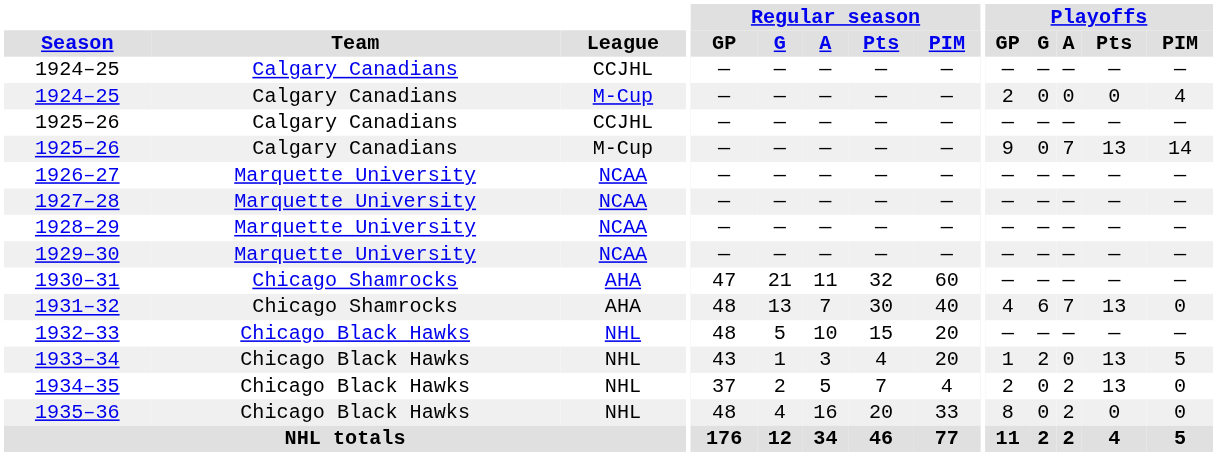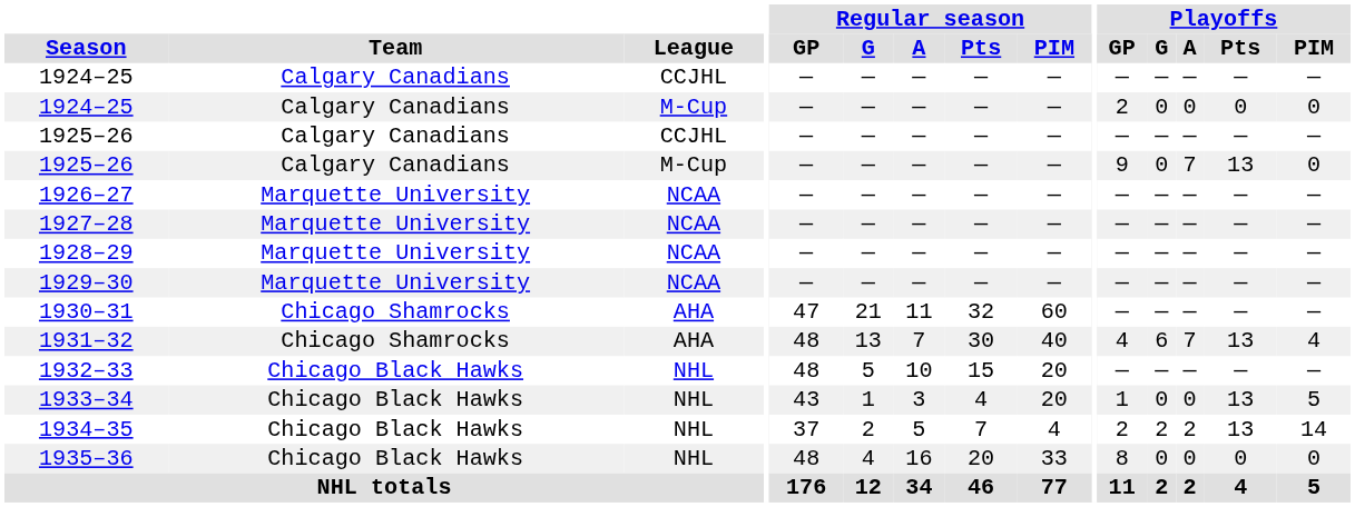 <table border="0" cellpadding="1" cellspacing="0" style="text-align:center; width:60em">
 <tr bgcolor="#e0e0e0">
 <th colspan="3" bgcolor="#ffffff"></th>
 <th rowspan="100" bgcolor="#ffffff"></th>
 <th colspan="5"><a href='#'>Regular season</a></th>
 <th rowspan="100" bgcolor="#ffffff"></th>
 <th colspan="5"><a href='#'>Playoffs</a></th>
 </tr>
 <tr bgcolor="#e0e0e0">
 <th><a href='#'>Season</a></th>
 <th>Team</th>
 <th>League</th>
 <th>GP</th>
 <th><a href='#'>G</a></th>
 <th><a href='#'>A</a></th>
 <th><a href='#'>Pts</a></th>
 <th><a href='#'>PIM</a></th>
 <th>GP</th>
 <th>G</th>
 <th>A</th>
 <th>Pts</th>
 <th>PIM</th>
 </tr>
 <tr>
 <td>1924–25</td>
 <td><a href='#'>Calgary Canadians</a></td>
 <td>CCJHL</td>
 <td>—</td>
 <td>—</td>
 <td>—</td>
 <td>—</td>
 <td>—</td>
 <td>—</td>
 <td>—</td>
 <td>—</td>
 <td>—</td>
 <td>—</td>
 </tr>
 <tr bgcolor="#f0f0f0">
 <td><a href='#'>1924–25</a></td>
 <td>Calgary Canadians</td>
 <td><a href='#'>M-Cup</a></td>
 <td>—</td>
 <td>—</td>
 <td>—</td>
 <td>—</td>
 <td>—</td>
 <td>2</td>
 <td>0</td>
 <td>0</td>
 <td>0</td>
-<td>4</td>
+<td>0</td>
 </tr>
 <tr>
 <td>1925–26</td>
 <td>Calgary Canadians</td>
 <td>CCJHL</td>
 <td>—</td>
 <td>—</td>
 <td>—</td>
 <td>—</td>
 <td>—</td>
 <td>—</td>
 <td>—</td>
 <td>—</td>
 <td>—</td>
 <td>—</td>
 </tr>
 <tr bgcolor="#f0f0f0">
 <td><a href='#'>1925–26</a></td>
 <td>Calgary Canadians</td>
 <td>M-Cup</td>
 <td>—</td>
 <td>—</td>
 <td>—</td>
 <td>—</td>
 <td>—</td>
 <td>9</td>
 <td>0</td>
 <td>7</td>
 <td>13</td>
-<td>14</td>
+<td>0</td>
 </tr>
 <tr>
 <td><a href='#'>1926–27</a></td>
 <td><a href='#'>Marquette University</a></td>
 <td><a href='#'>NCAA</a></td>
 <td>—</td>
 <td>—</td>
 <td>—</td>
 <td>—</td>
 <td>—</td>
 <td>—</td>
 <td>—</td>
 <td>—</td>
 <td>—</td>
 <td>—</td>
 </tr>
 <tr bgcolor="#f0f0f0">
 <td><a href='#'>1927–28</a></td>
 <td><a href='#'>Marquette University</a></td>
 <td><a href='#'>NCAA</a></td>
 <td>—</td>
 <td>—</td>
 <td>—</td>
 <td>—</td>
 <td>—</td>
 <td>—</td>
 <td>—</td>
 <td>—</td>
 <td>—</td>
 <td>—</td>
 </tr>
 <tr>
 <td><a href='#'>1928–29</a></td>
 <td><a href='#'>Marquette University</a></td>
 <td><a href='#'>NCAA</a></td>
 <td>—</td>
 <td>—</td>
 <td>—</td>
 <td>—</td>
 <td>—</td>
 <td>—</td>
 <td>—</td>
 <td>—</td>
 <td>—</td>
 <td>—</td>
 </tr>
 <tr bgcolor="#f0f0f0">
 <td><a href='#'>1929–30</a></td>
 <td><a href='#'>Marquette University</a></td>
 <td><a href='#'>NCAA</a></td>
 <td>—</td>
 <td>—</td>
 <td>—</td>
 <td>—</td>
 <td>—</td>
 <td>—</td>
 <td>—</td>
 <td>—</td>
 <td>—</td>
 <td>—</td>
 </tr>
 <tr>
 <td><a href='#'>1930–31</a></td>
 <td><a href='#'>Chicago Shamrocks</a></td>
 <td><a href='#'>AHA</a></td>
 <td>47</td>
 <td>21</td>
 <td>11</td>
 <td>32</td>
 <td>60</td>
 <td>—</td>
 <td>—</td>
 <td>—</td>
 <td>—</td>
 <td>—</td>
 </tr>
 <tr bgcolor="#f0f0f0">
 <td><a href='#'>1931–32</a></td>
 <td>Chicago Shamrocks</td>
 <td>AHA</td>
 <td>48</td>
 <td>13</td>
 <td>7</td>
 <td>30</td>
 <td>40</td>
 <td>4</td>
 <td>6</td>
 <td>7</td>
 <td>13</td>
-<td>0</td>
+<td>4</td>
 </tr>
 <tr>
 <td><a href='#'>1932–33</a></td>
 <td><a href='#'>Chicago Black Hawks</a></td>
 <td><a href='#'>NHL</a></td>
 <td>48</td>
 <td>5</td>
 <td>10</td>
 <td>15</td>
 <td>20</td>
 <td>—</td>
 <td>—</td>
 <td>—</td>
 <td>—</td>
 <td>—</td>
 </tr>
 <tr bgcolor="#f0f0f0">
 <td><a href='#'>1933–34</a></td>
 <td>Chicago Black Hawks</td>
 <td>NHL</td>
 <td>43</td>
 <td>1</td>
 <td>3</td>
 <td>4</td>
 <td>20</td>
 <td>1</td>
-<td>2</td>
+<td>0</td>
 <td>0</td>
 <td>13</td>
 <td>5</td>
 </tr>
 <tr>
 <td><a href='#'>1934–35</a></td>
 <td>Chicago Black Hawks</td>
 <td>NHL</td>
 <td>37</td>
 <td>2</td>
 <td>5</td>
 <td>7</td>
 <td>4</td>
 <td>2</td>
-<td>0</td>
+<td>2</td>
 <td>2</td>
 <td>13</td>
-<td>0</td>
+<td>14</td>
 </tr>
 <tr bgcolor="#f0f0f0">
 <td><a href='#'>1935–36</a></td>
 <td>Chicago Black Hawks</td>
 <td>NHL</td>
 <td>48</td>
 <td>4</td>
 <td>16</td>
 <td>20</td>
 <td>33</td>
 <td>8</td>
 <td>0</td>
-<td>2</td>
+<td>0</td>
 <td>0</td>
 <td>0</td>
 </tr>
 <tr bgcolor="#e0e0e0">
 <th colspan="3">NHL totals</th>
 <th>176</th>
 <th>12</th>
 <th>34</th>
 <th>46</th>
 <th>77</th>
 <th>11</th>
 <th>2</th>
 <th>2</th>
 <th>4</th>
 <th>5</th>
 </tr>
 </table>
